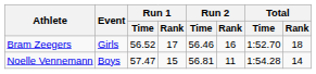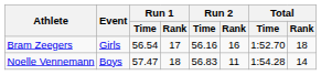 <table class="wikitable" style="font-size:90%">
 <tr>
 <th rowspan="2">Athlete</th>
 <th rowspan="2">Event</th>
 <th colspan="2">Run 1</th>
 <th colspan="2">Run 2</th>
 <th colspan="2">Total</th>
 </tr>
 <tr style="font-size:95%">
 <th>Time</th>
 <th>Rank</th>
 <th>Time</th>
 <th>Rank</th>
 <th>Time</th>
 <th>Rank</th>
 </tr>
 <tr align=center>
 <td align=left><a href='#'>Bram Zeegers</a></td>
 <td align=left><a href='#'>Girls</a></td>
-<td>56.52</td>
+<td>56.54</td>
 <td>17</td>
-<td>56.46</td>
+<td>56.16</td>
 <td>16</td>
 <td>1:52.70</td>
 <td>18</td>
 </tr>
 <tr align=center>
 <td align=left><a href='#'>Noelle Vennemann</a></td>
 <td align=left><a href='#'>Boys</a></td>
 <td>57.47</td>
-<td>15</td>
-<td>56.81</td>
+<td>18</td>
+<td>56.83</td>
 <td>11</td>
 <td>1:54.28</td>
 <td>14</td>
 </tr>
 </table>
